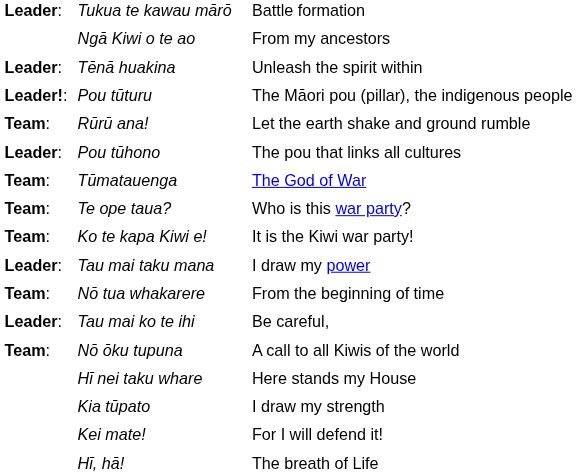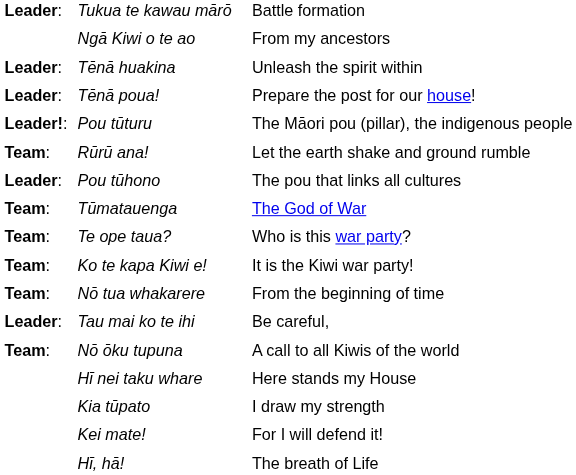 <table border="0" cellpadding="4" cellspacing="2" style="margin-left:3em">
 <tr>
 <td><strong>Leader</strong>:</td>
 <td><em>Tukua te kawau mārō</em></td>
 <td></td>
 <td>Battle formation</td>
 </tr>
 <tr>
 <td></td>
 <td><em>Ngā Kiwi o te ao</em></td>
 <td></td>
 <td>From my ancestors</td>
 </tr>
 <tr>
 <td><strong>Leader</strong>:</td>
 <td><em>Tēnā huakina</em></td>
 <td></td>
 <td>Unleash the spirit within</td>
+</tr>
+<tr>
+<td><strong>Leader</strong>:</td>
+<td><em>Tēnā poua!</em></td>
+<td></td>
+<td>Prepare the post for our <a href='#'>house</a>!</td>
 </tr>
 <tr>
 <td><strong>Leader!</strong>:</td>
 <td><em>Pou tūturu</em></td>
 <td></td>
 <td>The Māori pou (pillar), the indigenous people</td>
 </tr>
 <tr>
 <td><strong>Team</strong>:</td>
 <td><em>Rūrū ana!</em></td>
 <td></td>
 <td>Let the earth shake and ground rumble</td>
 </tr>
 <tr>
 <td><strong>Leader</strong>:</td>
 <td><em>Pou tūhono</em></td>
 <td></td>
 <td>The pou that links all cultures</td>
 </tr>
 <tr>
 <td><strong>Team</strong>:</td>
 <td><em>Tūmatauenga</em></td>
 <td></td>
 <td><a href='#'>The God of War</a></td>
 </tr>
 <tr>
 <td><strong>Team</strong>:</td>
 <td><em>Te ope taua?</em></td>
 <td></td>
 <td>Who is this <a href='#'>war party</a>?</td>
 </tr>
 <tr>
 <td><strong>Team</strong>:</td>
 <td><em>Ko te kapa Kiwi e!</em></td>
 <td></td>
 <td>It is the Kiwi war party!</td>
-</tr>
-<tr>
-<td><strong>Leader</strong>:</td>
-<td><em>Tau mai taku mana</em></td>
-<td></td>
-<td>I draw my <a href='#'>power</a></td>
 </tr>
 <tr>
 <td><strong>Team</strong>:</td>
 <td><em>Nō tua whakarere</em></td>
 <td></td>
 <td>From the beginning of time</td>
 </tr>
 <tr>
 <td><strong>Leader</strong>:</td>
 <td><em>Tau mai ko te ihi</em></td>
 <td></td>
 <td>Be careful,</td>
 </tr>
 <tr>
 <td><strong>Team</strong>:</td>
 <td><em>Nō ōku tupuna</em></td>
 <td></td>
 <td>A call to all Kiwis of the world</td>
 </tr>
 <tr>
 <td></td>
 <td><em>Hī nei taku whare</em></td>
 <td></td>
 <td>Here stands my House</td>
 </tr>
 <tr>
 <td></td>
 <td><em>Kia tūpato</em></td>
 <td></td>
 <td>I draw my strength</td>
 </tr>
 <tr>
 <td></td>
 <td><em>Kei mate!</em></td>
 <td></td>
 <td>For I will defend it!</td>
 </tr>
 <tr>
 <td></td>
 <td><em>Hī, hā!</em></td>
 <td></td>
 <td>The breath of Life</td>
 </tr>
 </table>
